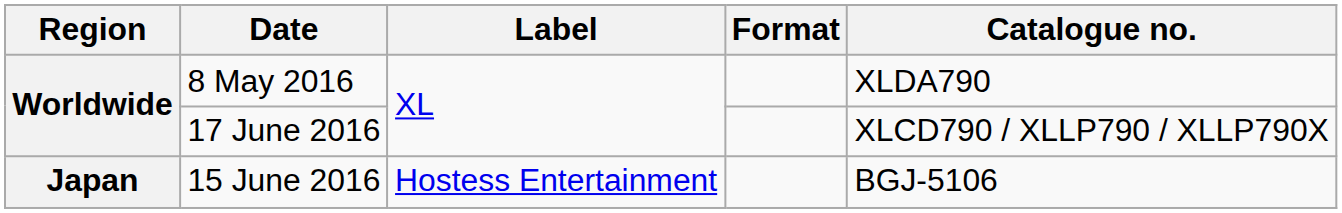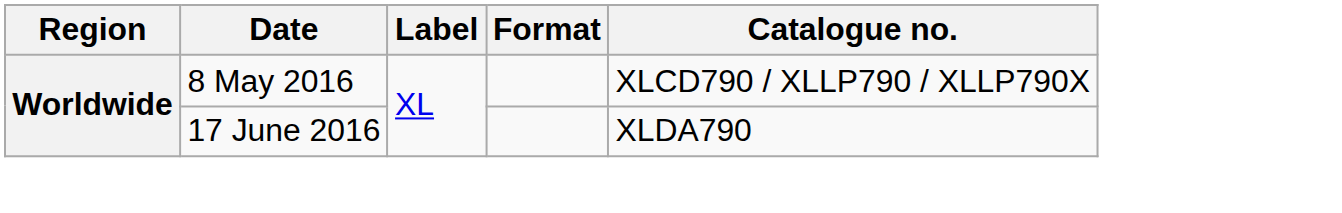 <table class="wikitable plainrowheaders">
 <tr>
 <th scope="col">Region</th>
 <th scope="col">Date</th>
 <th scope="col">Label</th>
 <th scope="col">Format</th>
 <th scope="col">Catalogue no.</th>
 </tr>
 <tr>
 <th scope="row" rowspan="2">Worldwide</th>
 <td>8 May 2016</td>
 <td rowspan="2"><a href='#'>XL</a></td>
 <td></td>
-<td>XLDA790</td>
+<td>XLCD790 / XLLP790 / XLLP790X</td>
 </tr>
 <tr>
 <td>17 June 2016</td>
 <td></td>
-<td>XLCD790 / XLLP790 / XLLP790X</td>
-</tr>
-<tr>
-<th scope="row">Japan</th>
-<td>15 June 2016</td>
-<td><a href='#'>Hostess Entertainment</a></td>
-<td></td>
-<td>BGJ-5106</td>
+<td>XLDA790</td>
 </tr>
 </table>
